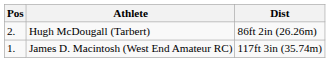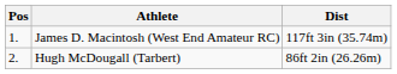 <table class="wikitable">
 <tr>
 <th>Pos</th>
 <th>Athlete</th>
 <th>Dist</th>
 </tr>
 <tr>
+<td>1.</td>
+<td>James D. Macintosh (West End Amateur RC)</td>
+<td>117ft 3in (35.74m)</td>
+</tr>
+<tr>
 <td>2.</td>
 <td>Hugh McDougall (Tarbert)</td>
 <td>86ft 2in (26.26m)</td>
 </tr>
-<tr>
-<td>1.</td>
-<td>James D. Macintosh (West End Amateur RC)</td>
-<td>117ft 3in (35.74m)</td>
-</tr>
 </table>
